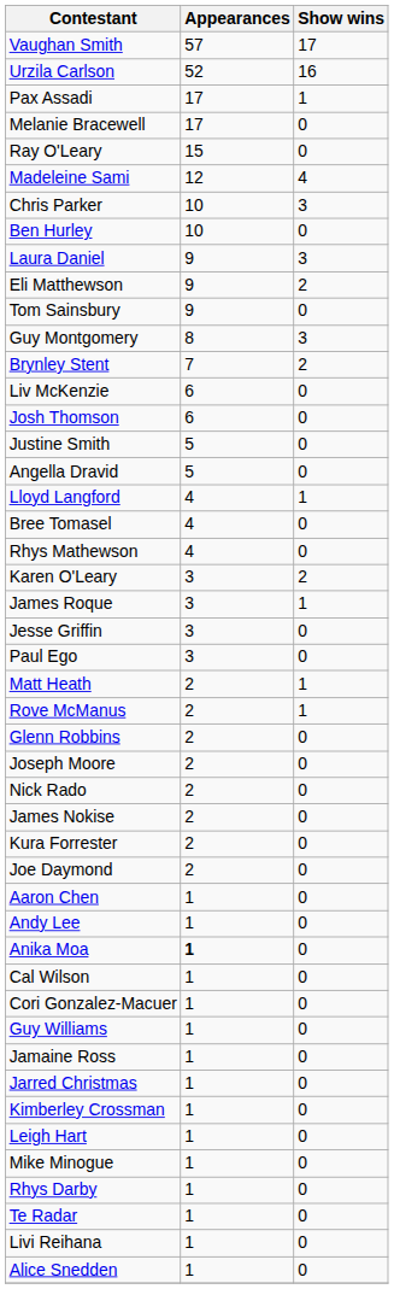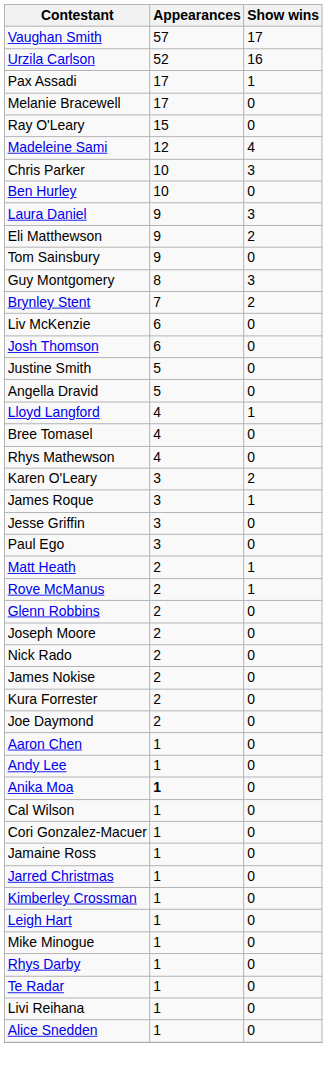 <table class="wikitable sortable plainrowheaders">
 <tr>
 <th>Contestant</th>
 <th>Appearances</th>
 <th>Show wins</th>
 </tr>
 <tr>
 <td><a href='#'>Vaughan Smith</a></td>
 <td>57</td>
 <td>17</td>
 </tr>
 <tr>
 <td><a href='#'>Urzila Carlson</a></td>
 <td>52</td>
 <td>16</td>
 </tr>
 <tr>
 <td>Pax Assadi</td>
 <td>17</td>
 <td>1</td>
 </tr>
 <tr>
 <td>Melanie Bracewell</td>
 <td>17</td>
 <td>0</td>
 </tr>
 <tr>
 <td>Ray O'Leary</td>
 <td>15</td>
 <td>0</td>
 </tr>
 <tr>
 <td><a href='#'>Madeleine Sami</a></td>
 <td>12</td>
 <td>4</td>
 </tr>
 <tr>
 <td>Chris Parker</td>
 <td>10</td>
 <td>3</td>
 </tr>
 <tr>
 <td><a href='#'>Ben Hurley</a></td>
 <td>10</td>
 <td>0</td>
 </tr>
 <tr>
 <td><a href='#'>Laura Daniel</a></td>
 <td>9</td>
 <td>3</td>
 </tr>
 <tr>
 <td>Eli Matthewson</td>
 <td>9</td>
 <td>2</td>
 </tr>
 <tr>
 <td>Tom Sainsbury</td>
 <td>9</td>
 <td>0</td>
 </tr>
 <tr>
 <td>Guy Montgomery</td>
 <td>8</td>
 <td>3</td>
 </tr>
 <tr>
 <td><a href='#'>Brynley Stent</a></td>
 <td>7</td>
 <td>2</td>
 </tr>
 <tr>
 <td>Liv McKenzie</td>
 <td>6</td>
 <td>0</td>
 </tr>
 <tr>
 <td><a href='#'>Josh Thomson</a></td>
 <td>6</td>
 <td>0</td>
 </tr>
 <tr>
 <td>Justine Smith</td>
 <td>5</td>
 <td>0</td>
 </tr>
 <tr>
 <td>Angella Dravid</td>
 <td>5</td>
 <td>0</td>
 </tr>
 <tr>
 <td><a href='#'>Lloyd Langford</a></td>
 <td>4</td>
 <td>1</td>
 </tr>
 <tr>
 <td>Bree Tomasel</td>
 <td>4</td>
 <td>0</td>
 </tr>
 <tr>
 <td>Rhys Mathewson</td>
 <td>4</td>
 <td>0</td>
 </tr>
 <tr>
 <td>Karen O'Leary</td>
 <td>3</td>
 <td>2</td>
 </tr>
 <tr>
 <td>James Roque</td>
 <td>3</td>
 <td>1</td>
 </tr>
 <tr>
 <td>Jesse Griffin</td>
 <td>3</td>
 <td>0</td>
 </tr>
 <tr>
 <td>Paul Ego</td>
 <td>3</td>
 <td>0</td>
 </tr>
 <tr>
 <td><a href='#'>Matt Heath</a></td>
 <td>2</td>
 <td>1</td>
 </tr>
 <tr>
 <td><a href='#'>Rove McManus</a></td>
 <td>2</td>
 <td>1</td>
 </tr>
 <tr>
 <td><a href='#'>Glenn Robbins</a></td>
 <td>2</td>
 <td>0</td>
 </tr>
 <tr>
 <td>Joseph Moore</td>
 <td>2</td>
 <td>0</td>
 </tr>
 <tr>
 <td>Nick Rado</td>
 <td>2</td>
 <td>0</td>
 </tr>
 <tr>
 <td>James Nokise</td>
 <td>2</td>
 <td>0</td>
 </tr>
 <tr>
 <td>Kura Forrester</td>
 <td>2</td>
 <td>0</td>
 </tr>
 <tr>
 <td>Joe Daymond</td>
 <td>2</td>
 <td>0</td>
 </tr>
 <tr>
 <td><a href='#'>Aaron Chen</a></td>
 <td>1</td>
 <td>0</td>
 </tr>
 <tr>
 <td><a href='#'>Andy Lee</a></td>
 <td>1</td>
 <td>0</td>
 </tr>
 <tr>
 <td><a href='#'>Anika Moa</a></td>
 <td><strong>1</strong></td>
 <td>0</td>
 </tr>
 <tr>
 <td>Cal Wilson</td>
 <td>1</td>
 <td>0</td>
 </tr>
 <tr>
 <td>Cori Gonzalez-Macuer</td>
 <td>1</td>
 <td>0</td>
 </tr>
 <tr>
-<td><a href='#'>Guy Williams</a></td>
-<td>1</td>
-<td>0</td>
-</tr>
-<tr>
 <td>Jamaine Ross</td>
 <td>1</td>
 <td>0</td>
 </tr>
 <tr>
 <td><a href='#'>Jarred Christmas</a></td>
 <td>1</td>
 <td>0</td>
 </tr>
 <tr>
 <td><a href='#'>Kimberley Crossman</a></td>
 <td>1</td>
 <td>0</td>
 </tr>
 <tr>
 <td><a href='#'>Leigh Hart</a></td>
 <td>1</td>
 <td>0</td>
 </tr>
 <tr>
 <td>Mike Minogue</td>
 <td>1</td>
 <td>0</td>
 </tr>
 <tr>
 <td><a href='#'>Rhys Darby</a></td>
 <td>1</td>
 <td>0</td>
 </tr>
 <tr>
 <td><a href='#'>Te Radar</a></td>
 <td>1</td>
 <td>0</td>
 </tr>
 <tr>
 <td>Livi Reihana</td>
 <td>1</td>
 <td>0</td>
 </tr>
 <tr>
 <td><a href='#'>Alice Snedden</a></td>
 <td>1</td>
 <td>0</td>
 </tr>
 <tr>
 </tr>
 </table>
